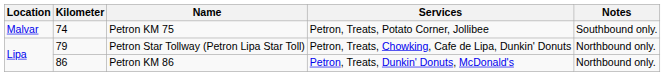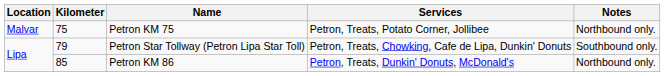 <table class=wikitable>
 <tr>
 <th>Location</th>
 <th>Kilometer</th>
 <th>Name</th>
 <th>Services</th>
 <th>Notes</th>
 </tr>
 <tr>
 <td><a href='#'>Malvar</a></td>
-<td>74</td>
+<td>75</td>
 <td>Petron KM 75</td>
 <td>Petron, Treats, Potato Corner, Jollibee</td>
-<td>Southbound only.</td>
+<td>Northbound only.</td>
 </tr>
 <tr>
 <td rowspan=2><a href='#'>Lipa</a></td>
 <td>79</td>
 <td>Petron Star Tollway (Petron Lipa Star Toll)</td>
 <td>Petron, Treats, <a href='#'>Chowking</a>, Cafe de Lipa, Dunkin' Donuts</td>
-<td>Northbound only.</td>
+<td>Southbound only.</td>
 </tr>
 <tr>
-<td>86</td>
+<td>85</td>
 <td>Petron KM 86</td>
 <td><a href='#'>Petron</a>, Treats, <a href='#'>Dunkin' Donuts</a>, <a href='#'>McDonald's</a></td>
 <td>Northbound only.</td>
 </tr>
 </table>
